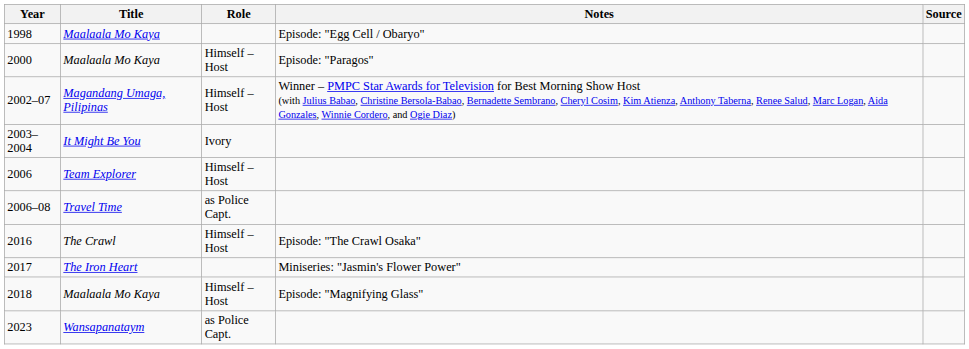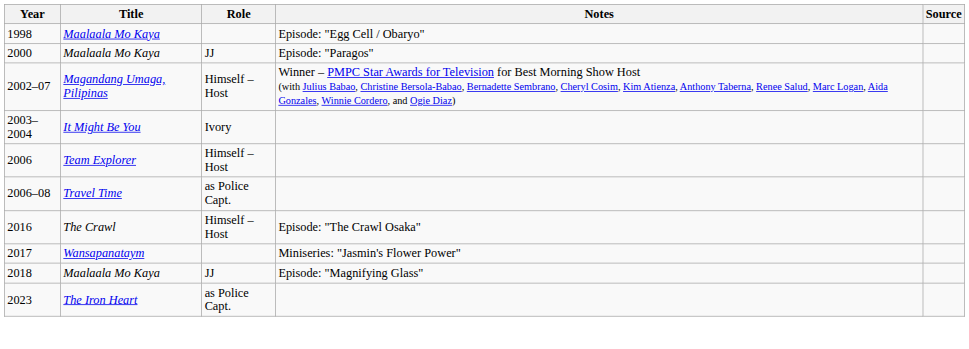 <table class="wikitable sortable" >
 <tr>
 <th>Year</th>
 <th>Title</th>
 <th>Role</th>
 <th class="unsortable">Notes </th>
 <th class="unsortable">Source </th>
 </tr>
 <tr>
 <td>1998</td>
 <td><em><a href='#'>Maalaala Mo Kaya</a></em></td>
 <td></td>
 <td>Episode: "Egg Cell / Obaryo"</td>
 <td></td>
 </tr>
 <tr>
 <td>2000</td>
 <td><em>Maalaala Mo Kaya</em></td>
-<td>Himself – Host</td>
+<td>JJ</td>
 <td>Episode: "Paragos"</td>
 <td></td>
 </tr>
 <tr>
 <td>2002–07</td>
 <td><em><a href='#'>Magandang Umaga, Pilipinas</a></em></td>
 <td>Himself – Host</td>
 <td>Winner – <a href='#'>PMPC Star Awards for Television</a> for Best Morning Show Host<br><small>(with <a href='#'>Julius Babao</a>, <a href='#'>Christine Bersola-Babao</a>, <a href='#'>Bernadette Sembrano</a>, <a href='#'>Cheryl Cosim</a>, <a href='#'>Kim Atienza</a>, <a href='#'>Anthony Taberna</a>, <a href='#'>Renee Salud</a>, <a href='#'>Marc Logan</a>, <a href='#'>Aida Gonzales</a>, <a href='#'>Winnie Cordero</a>, and <a href='#'>Ogie Diaz</a>)</small></td>
 <td></td>
 </tr>
 <tr>
 <td>2003–2004</td>
 <td><em><a href='#'>It Might Be You</a></em></td>
 <td>Ivory</td>
 <td></td>
 </tr>
 <tr>
 <td>2006</td>
 <td><em><a href='#'>Team Explorer</a></em></td>
 <td>Himself – Host</td>
 <td></td>
 <td></td>
 </tr>
 <tr>
 <td>2006–08</td>
 <td><em><a href='#'>Travel Time</a></em></td>
 <td>as Police Capt.</td>
 <td></td>
 <td></td>
 </tr>
 <tr>
 <td>2016</td>
 <td><em>The Crawl</em></td>
 <td>Himself – Host</td>
 <td>Episode: "The Crawl Osaka"</td>
 <td></td>
 </tr>
 <tr>
 <td>2017</td>
-<td><em><a href='#'>The Iron Heart</a></em></td>
+<td><em><a href='#'>Wansapanataym</a></em></td>
 <td></td>
 <td>Miniseries: "Jasmin's Flower Power"</td>
 <td></td>
 </tr>
 <tr>
 <td>2018</td>
 <td><em>Maalaala Mo Kaya</em></td>
-<td>Himself – Host</td>
+<td>JJ</td>
 <td>Episode: "Magnifying Glass"</td>
 <td></td>
 </tr>
 <tr>
 <td>2023</td>
-<td><em><a href='#'>Wansapanataym</a></em></td>
+<td><em><a href='#'>The Iron Heart</a></em></td>
 <td>as Police Capt.</td>
 <td></td>
 </tr>
 </table>
